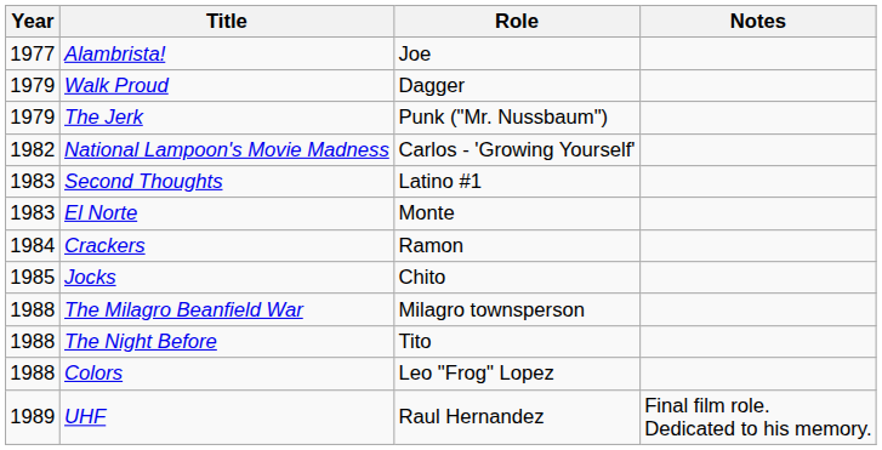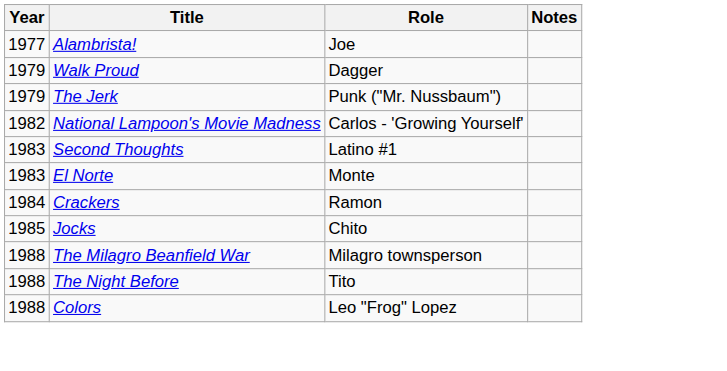 <table class = "wikitable sortable">
 <tr>
 <th>Year</th>
 <th>Title</th>
 <th>Role</th>
 <th>Notes</th>
 </tr>
 <tr>
 <td>1977</td>
 <td><em><a href='#'>Alambrista!</a></em></td>
 <td>Joe</td>
 <td></td>
 </tr>
 <tr>
 <td>1979</td>
 <td><em><a href='#'>Walk Proud</a></em></td>
 <td>Dagger</td>
 <td></td>
 </tr>
 <tr>
 <td>1979</td>
 <td><em><a href='#'>The Jerk</a></em></td>
 <td>Punk ("Mr. Nussbaum")</td>
 <td></td>
 </tr>
 <tr>
 <td>1982</td>
 <td><em><a href='#'>National Lampoon's Movie Madness</a></em></td>
 <td>Carlos - 'Growing Yourself'</td>
 <td></td>
 </tr>
 <tr>
 <td>1983</td>
 <td><em><a href='#'>Second Thoughts</a></em></td>
 <td>Latino #1</td>
 <td></td>
 </tr>
 <tr>
 <td>1983</td>
 <td><em><a href='#'>El Norte</a></em></td>
 <td>Monte</td>
 <td></td>
 </tr>
 <tr>
 <td>1984</td>
 <td><em><a href='#'>Crackers</a></em></td>
 <td>Ramon</td>
 <td></td>
 </tr>
 <tr>
 <td>1985</td>
 <td><em><a href='#'>Jocks</a></em></td>
 <td>Chito</td>
 <td></td>
 </tr>
 <tr>
 <td>1988</td>
 <td><em><a href='#'>The Milagro Beanfield War</a></em></td>
 <td>Milagro townsperson</td>
 <td></td>
 </tr>
 <tr>
 <td>1988</td>
 <td><em><a href='#'>The Night Before</a></em></td>
 <td>Tito</td>
 <td></td>
 </tr>
 <tr>
 <td>1988</td>
 <td><em><a href='#'>Colors</a></em></td>
 <td>Leo "Frog" Lopez</td>
 <td></td>
 </tr>
-<tr>
-<td>1989</td>
-<td><em><a href='#'>UHF</a></em></td>
-<td>Raul Hernandez</td>
-<td>Final film role.<br>Dedicated to his memory.</td>
-</tr>
 </table>
